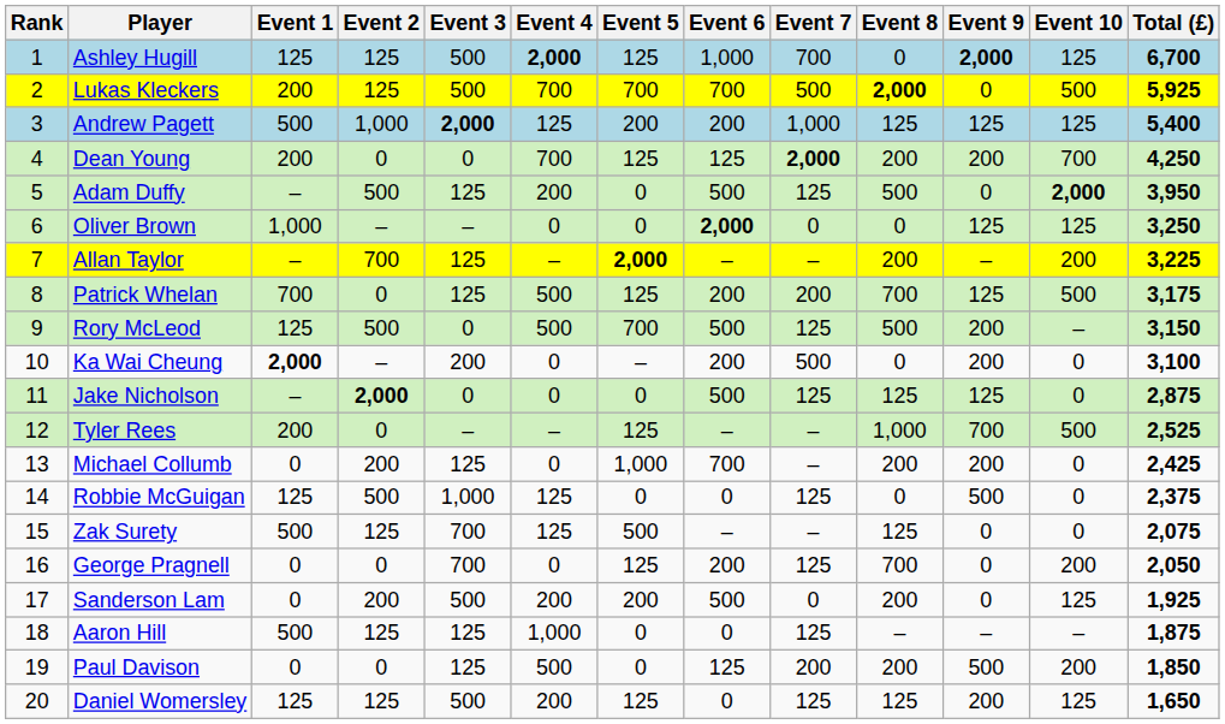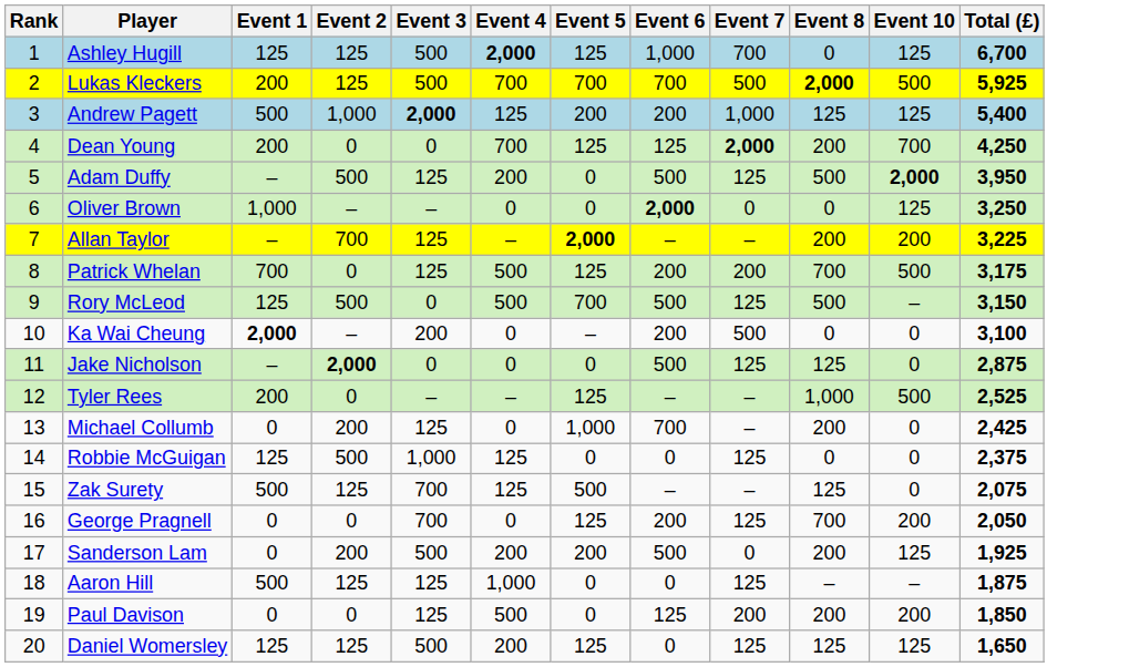 <table class="wikitable" style="text-align:center; font-size:90%">
 <tr>
 <th>Rank</th>
 <th>Player</th>
 <th>Event 1</th>
 <th>Event 2</th>
 <th>Event 3</th>
 <th>Event 4</th>
 <th>Event 5</th>
 <th>Event 6</th>
 <th>Event 7</th>
 <th>Event 8</th>
-<th>Event 9</th>
 <th>Event 10</th>
 <th>Total (£)</th>
 </tr>
 <tr style="background:lightblue;">
 <td>1</td>
 <td align=left> <a href='#'>Ashley Hugill</a></td>
 <td>125</td>
 <td>125</td>
 <td>500</td>
 <td><strong>2,000</strong></td>
 <td>125</td>
 <td>1,000</td>
 <td>700</td>
 <td>0</td>
-<td><strong>2,000</strong></td>
 <td>125</td>
 <td><strong>6,700</strong></td>
 </tr>
 <tr style="background:yellow;">
 <td>2</td>
 <td align=left> <a href='#'>Lukas Kleckers</a></td>
 <td>200</td>
 <td>125</td>
 <td>500</td>
 <td>700</td>
 <td>700</td>
 <td>700</td>
 <td>500</td>
 <td><strong>2,000</strong></td>
-<td>0</td>
 <td>500</td>
 <td><strong>5,925</strong></td>
 </tr>
 <tr style="background:lightblue;">
 <td>3</td>
 <td align=left> <a href='#'>Andrew Pagett</a></td>
 <td>500</td>
 <td>1,000</td>
 <td><strong>2,000</strong></td>
 <td>125</td>
 <td>200</td>
 <td>200</td>
 <td>1,000</td>
 <td>125</td>
 <td>125</td>
-<td>125</td>
 <td><strong>5,400</strong></td>
 </tr>
 <tr style="background:#d0f0c0;">
 <td>4</td>
 <td align=left> <a href='#'>Dean Young</a></td>
 <td>200</td>
 <td>0</td>
 <td>0</td>
 <td>700</td>
 <td>125</td>
 <td>125</td>
 <td><strong>2,000</strong></td>
-<td>200</td>
 <td>200</td>
 <td>700</td>
 <td><strong>4,250</strong></td>
 </tr>
 <tr style="background:#d0f0c0;">
 <td>5</td>
 <td align=left> <a href='#'>Adam Duffy</a></td>
 <td>–</td>
 <td>500</td>
 <td>125</td>
 <td>200</td>
 <td>0</td>
 <td>500</td>
 <td>125</td>
 <td>500</td>
-<td>0</td>
 <td><strong>2,000</strong></td>
 <td><strong>3,950</strong></td>
 </tr>
 <tr style="background:#d0f0c0;">
 <td>6</td>
 <td align=left> <a href='#'>Oliver Brown</a></td>
 <td>1,000</td>
 <td>–</td>
 <td>–</td>
 <td>0</td>
 <td>0</td>
 <td><strong>2,000</strong></td>
 <td>0</td>
 <td>0</td>
 <td>125</td>
-<td>125</td>
 <td><strong>3,250</strong></td>
 </tr>
 <tr style="background:yellow;">
 <td>7</td>
 <td align=left> <a href='#'>Allan Taylor</a></td>
 <td>–</td>
 <td>700</td>
 <td>125</td>
 <td>–</td>
 <td><strong>2,000</strong></td>
 <td>–</td>
 <td>–</td>
 <td>200</td>
-<td>–</td>
 <td>200</td>
 <td><strong>3,225</strong></td>
 </tr>
 <tr style="background:#d0f0c0;">
 <td>8</td>
 <td align=left> <a href='#'>Patrick Whelan</a></td>
 <td>700</td>
 <td>0</td>
 <td>125</td>
 <td>500</td>
 <td>125</td>
 <td>200</td>
 <td>200</td>
 <td>700</td>
-<td>125</td>
 <td>500</td>
 <td><strong>3,175</strong></td>
 </tr>
 <tr style="background:#d0f0c0;">
 <td>9</td>
 <td align=left> <a href='#'>Rory McLeod</a></td>
 <td>125</td>
 <td>500</td>
 <td>0</td>
 <td>500</td>
 <td>700</td>
 <td>500</td>
 <td>125</td>
 <td>500</td>
-<td>200</td>
 <td>–</td>
 <td><strong>3,150</strong></td>
 </tr>
 <tr>
 <td>10</td>
 <td align=left> <a href='#'>Ka Wai Cheung</a></td>
 <td><strong>2,000</strong></td>
 <td>–</td>
 <td>200</td>
 <td>0</td>
 <td>–</td>
 <td>200</td>
 <td>500</td>
 <td>0</td>
-<td>200</td>
 <td>0</td>
 <td><strong>3,100</strong></td>
 </tr>
 <tr style="background:#d0f0c0;">
 <td>11</td>
 <td align=left> <a href='#'>Jake Nicholson</a></td>
 <td>–</td>
 <td><strong>2,000</strong></td>
 <td>0</td>
 <td>0</td>
 <td>0</td>
 <td>500</td>
-<td>125</td>
 <td>125</td>
 <td>125</td>
 <td>0</td>
 <td><strong>2,875</strong></td>
 </tr>
 <tr style="background:#d0f0c0;">
 <td>12</td>
 <td align=left> <a href='#'>Tyler Rees</a></td>
 <td>200</td>
 <td>0</td>
 <td>–</td>
 <td>–</td>
 <td>125</td>
 <td>–</td>
 <td>–</td>
 <td>1,000</td>
-<td>700</td>
 <td>500</td>
 <td><strong>2,525</strong></td>
 </tr>
 <tr>
 <td>13</td>
 <td align=left> <a href='#'>Michael Collumb</a></td>
 <td>0</td>
 <td>200</td>
 <td>125</td>
 <td>0</td>
 <td>1,000</td>
 <td>700</td>
 <td>–</td>
-<td>200</td>
 <td>200</td>
 <td>0</td>
 <td><strong>2,425</strong></td>
 </tr>
 <tr>
 <td>14</td>
 <td align=left> <a href='#'>Robbie McGuigan</a></td>
 <td>125</td>
 <td>500</td>
 <td>1,000</td>
 <td>125</td>
 <td>0</td>
 <td>0</td>
 <td>125</td>
 <td>0</td>
-<td>500</td>
 <td>0</td>
 <td><strong>2,375</strong></td>
 </tr>
 <tr>
 <td>15</td>
 <td align=left> <a href='#'>Zak Surety</a></td>
 <td>500</td>
 <td>125</td>
 <td>700</td>
 <td>125</td>
 <td>500</td>
 <td>–</td>
 <td>–</td>
 <td>125</td>
 <td>0</td>
-<td>0</td>
 <td><strong>2,075</strong></td>
 </tr>
 <tr>
 <td>16</td>
 <td align=left> <a href='#'>George Pragnell</a></td>
 <td>0</td>
 <td>0</td>
 <td>700</td>
 <td>0</td>
 <td>125</td>
 <td>200</td>
 <td>125</td>
 <td>700</td>
-<td>0</td>
 <td>200</td>
 <td><strong>2,050</strong></td>
 </tr>
 <tr>
 <td>17</td>
 <td align=left> <a href='#'>Sanderson Lam</a></td>
 <td>0</td>
 <td>200</td>
 <td>500</td>
 <td>200</td>
 <td>200</td>
 <td>500</td>
 <td>0</td>
 <td>200</td>
-<td>0</td>
 <td>125</td>
 <td><strong>1,925</strong></td>
 </tr>
 <tr>
 <td>18</td>
 <td align=left> <a href='#'>Aaron Hill</a></td>
 <td>500</td>
 <td>125</td>
 <td>125</td>
 <td>1,000</td>
 <td>0</td>
 <td>0</td>
 <td>125</td>
 <td>–</td>
 <td>–</td>
-<td>–</td>
 <td><strong>1,875</strong></td>
 </tr>
 <tr>
 <td>19</td>
 <td align=left> <a href='#'>Paul Davison</a></td>
 <td>0</td>
 <td>0</td>
 <td>125</td>
 <td>500</td>
 <td>0</td>
 <td>125</td>
 <td>200</td>
 <td>200</td>
-<td>500</td>
 <td>200</td>
 <td><strong>1,850</strong></td>
 </tr>
 <tr>
 <td>20</td>
 <td align=left> <a href='#'>Daniel Womersley</a></td>
 <td>125</td>
 <td>125</td>
 <td>500</td>
 <td>200</td>
 <td>125</td>
 <td>0</td>
 <td>125</td>
 <td>125</td>
-<td>200</td>
 <td>125</td>
 <td><strong>1,650</strong></td>
 </tr>
 </table>
